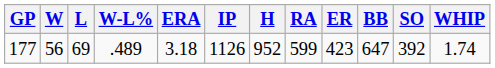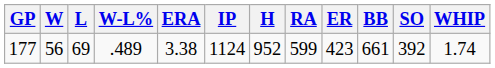 <table class="wikitable">
 <tr>
 <th><a href='#'>GP</a></th>
 <th><a href='#'>W</a></th>
 <th><a href='#'>L</a></th>
 <th><a href='#'>W-L%</a></th>
 <th><a href='#'>ERA</a></th>
 <th><a href='#'>IP</a></th>
 <th><a href='#'>H</a></th>
 <th><a href='#'>RA</a></th>
 <th><a href='#'>ER</a></th>
 <th><a href='#'>BB</a></th>
 <th><a href='#'>SO</a></th>
 <th><a href='#'>WHIP</a></th>
 </tr>
 <tr align=center>
 <td>177</td>
 <td>56</td>
 <td>69</td>
 <td>.489</td>
-<td>3.18</td>
-<td>1126</td>
+<td>3.38</td>
+<td>1124</td>
 <td>952</td>
 <td>599</td>
 <td>423</td>
-<td>647</td>
+<td>661</td>
 <td>392</td>
 <td>1.74</td>
 </tr>
 </table>
